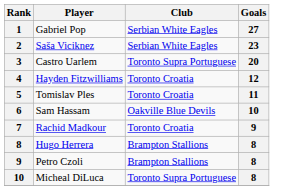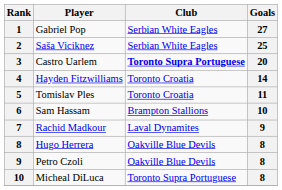 <table class="wikitable" style="text-align:center">
 <tr>
 <th>Rank</th>
 <th>Player</th>
 <th>Club</th>
 <th>Goals</th>
 </tr>
 <tr>
 <th>1</th>
 <td align=left> Gabriel Pop</td>
 <td align=left><a href='#'>Serbian White Eagles</a></td>
 <th>27</th>
 </tr>
 <tr>
 <th>2</th>
 <td align=left> <a href='#'>Saša Viciknez</a></td>
 <td align=left><a href='#'>Serbian White Eagles</a></td>
-<th>23</th>
+<th>25</th>
 </tr>
 <tr>
 <th>3</th>
 <td align=left> Castro Uarlem</td>
-<td align=left><a href='#'>Toronto Supra Portuguese</a></td>
+<td align=left><strong><a href='#'>Toronto Supra Portuguese</a></strong></td>
 <th>20</th>
 </tr>
 <tr>
 <th>4</th>
 <td align=left> <a href='#'>Hayden Fitzwilliams</a></td>
 <td align=left><a href='#'>Toronto Croatia</a></td>
-<th>12</th>
+<th>14</th>
 </tr>
 <tr>
 <th>5</th>
 <td align=left> Tomislav Ples</td>
 <td align=left><a href='#'>Toronto Croatia</a></td>
 <th>11</th>
 </tr>
 <tr>
 <th>6</th>
 <td align=left> Sam Hassam</td>
-<td align=left><a href='#'>Oakville Blue Devils</a></td>
+<td align=left><a href='#'>Brampton Stallions</a></td>
 <th>10</th>
 </tr>
 <tr>
 <th>7</th>
 <td align=left> <a href='#'>Rachid Madkour</a></td>
-<td align=left><a href='#'>Toronto Croatia</a></td>
+<td align=left><a href='#'>Laval Dynamites</a></td>
 <th>9</th>
 </tr>
 <tr>
 <th>8</th>
 <td align=left> <a href='#'>Hugo Herrera</a></td>
-<td align=left><a href='#'>Brampton Stallions</a></td>
+<td align=left><a href='#'>Oakville Blue Devils</a></td>
 <th>8</th>
 </tr>
 <tr>
 <th>9</th>
 <td align=left> Petro Czoli</td>
-<td align=left><a href='#'>Brampton Stallions</a></td>
+<td align=left><a href='#'>Oakville Blue Devils</a></td>
 <th>8</th>
 </tr>
 <tr>
 <th>10</th>
 <td align=left> Micheal DiLuca</td>
 <td align=left><a href='#'>Toronto Supra Portuguese</a></td>
 <th>8</th>
 </tr>
 <tr>
 </tr>
 </table>
